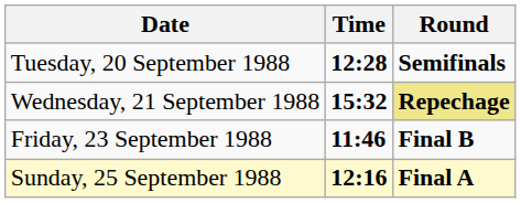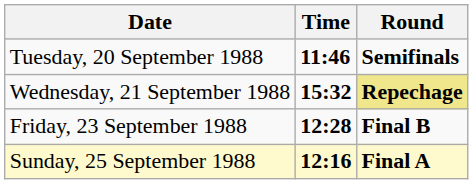 <table class="wikitable">
 <tr>
 <th>Date</th>
 <th>Time</th>
 <th>Round</th>
 </tr>
 <tr>
 <td>Tuesday, 20 September 1988</td>
-<td><strong>12:28</strong></td>
+<td><strong>11:46</strong></td>
 <td><strong>Semifinals</strong></td>
 </tr>
 <tr>
 <td>Wednesday, 21 September 1988</td>
 <td><strong>15:32</strong></td>
 <td style="background: khaki;"><strong>Repechage</strong></td>
 </tr>
 <tr>
 <td>Friday, 23 September 1988</td>
-<td><strong>11:46</strong></td>
+<td><strong>12:28</strong></td>
 <td><strong>Final B</strong></td>
 </tr>
 <tr style=background:lemonchiffon>
 <td>Sunday, 25 September 1988</td>
 <td><strong>12:16</strong></td>
 <td><strong>Final A</strong></td>
 </tr>
 </table>
